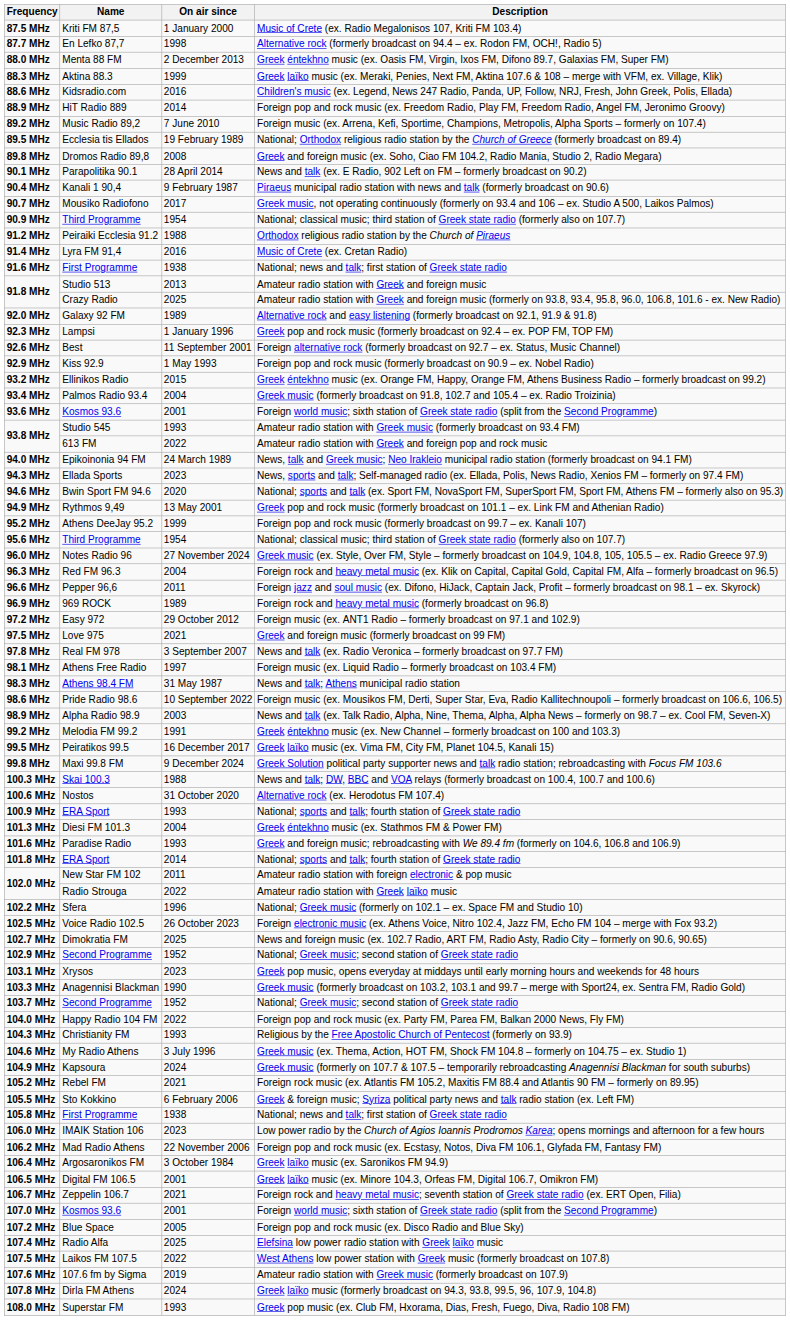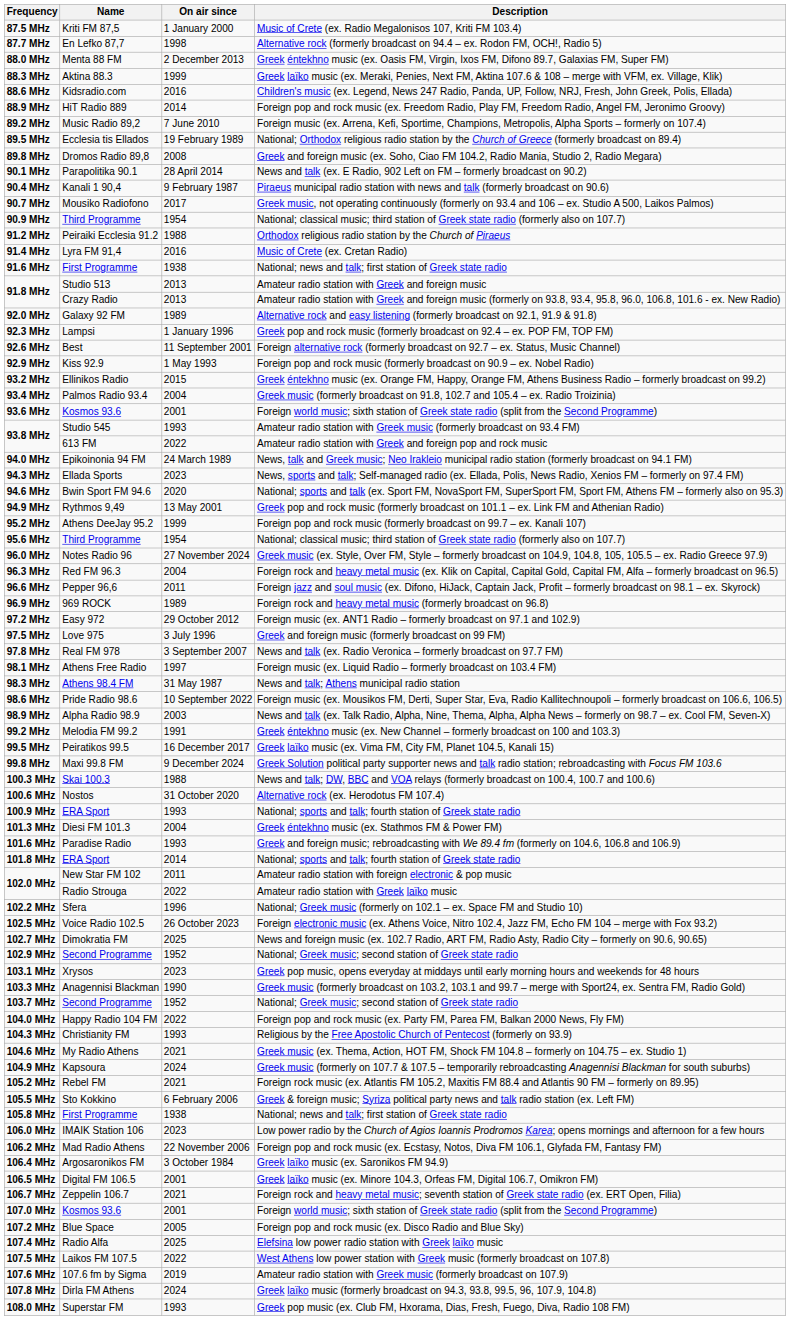 <table class="wikitable">
 <tr>
 <th>Frequency</th>
 <th>Name</th>
 <th>On air since</th>
 <th>Description</th>
 </tr>
 <tr>
 <td><strong>87.5 MHz</strong></td>
 <td>Kriti FM 87,5</td>
 <td>1 January 2000</td>
 <td><a href='#'>Music of Crete</a> (ex. Radio Megalonisos 107, Kriti FM 103.4)</td>
 </tr>
 <tr>
 <td><strong>87.7 MHz</strong></td>
 <td>En Lefko 87,7</td>
 <td>1998</td>
 <td><a href='#'>Alternative rock</a> (formerly broadcast on 94.4 – ex. Rodon FM, OCH!, Radio 5)</td>
 </tr>
 <tr>
 <td><strong>88.0 MHz</strong></td>
 <td>Menta 88 FM</td>
 <td>2 December 2013</td>
 <td><a href='#'>Greek</a> <a href='#'>éntekhno</a> music (ex. Oasis FM, Virgin, Ixos FM, Difono 89.7, Galaxias FM, Super FM)</td>
 </tr>
 <tr>
 <td><strong>88.3 MHz</strong></td>
 <td>Aktina 88.3</td>
 <td>1999</td>
 <td><a href='#'>Greek</a> <a href='#'>laïko</a> music (ex. Meraki, Penies, Next FM, Aktina 107.6 & 108 – merge with VFM, ex. Village, Klik)</td>
 </tr>
 <tr>
 <td><strong>88.6 MHz</strong></td>
 <td>Kidsradio.com</td>
 <td>2016</td>
 <td><a href='#'>Children's music</a> (ex. Legend, News 247 Radio, Panda, UP, Follow, NRJ, Fresh, John Greek, Polis, Ellada)</td>
 </tr>
 <tr>
 <td><strong>88.9 MHz</strong></td>
 <td>HiT Radio 889</td>
 <td>2014</td>
 <td>Foreign pop and rock music (ex. Freedom Radio, Play FM, Freedom Radio, Angel FM, Jeronimo Groovy)</td>
 </tr>
 <tr>
 <td><strong>89.2 MHz</strong></td>
 <td>Music Radio 89,2</td>
 <td>7 June 2010</td>
 <td>Foreign music (ex. Arrena, Kefi, Sportime, Champions, Metropolis, Alpha Sports – formerly on 107.4)</td>
 </tr>
 <tr>
 <td><strong>89.5 MHz</strong></td>
 <td>Ecclesia tis Ellados</td>
 <td>19 February 1989</td>
 <td>National; <a href='#'>Orthodox</a> religious radio station by the <em><a href='#'>Church of Greece</a></em> (formerly broadcast on 89.4)</td>
 </tr>
 <tr>
 <td><strong>89.8 MHz</strong></td>
 <td>Dromos Radio 89,8</td>
 <td>2008</td>
 <td><a href='#'>Greek</a> and foreign music (ex. Soho, Ciao FM 104.2, Radio Mania, Studio 2, Radio Megara)</td>
 </tr>
 <tr>
 <td><strong>90.1 MHz</strong></td>
 <td>Parapolitika 90.1</td>
 <td>28 April 2014</td>
 <td>News and <a href='#'>talk</a> (ex. E Radio, 902 Left on FM – formerly broadcast on 90.2)</td>
 </tr>
 <tr>
 <td><strong>90.4 MHz</strong></td>
 <td>Kanali 1 90,4</td>
 <td>9 February 1987</td>
 <td><a href='#'>Piraeus</a> municipal radio station with news and <a href='#'>talk</a> (formerly broadcast on 90.6)</td>
 </tr>
 <tr>
 <td><strong>90.7 MHz</strong></td>
 <td>Mousiko Radiofono</td>
 <td>2017</td>
 <td><a href='#'>Greek music</a>, not operating continuously (formerly on 93.4 and 106 – ex. Studio A 500, Laikos Palmos)</td>
 </tr>
 <tr>
 <td><strong>90.9 MHz</strong></td>
 <td><a href='#'>Third Programme</a></td>
 <td>1954</td>
 <td>National; classical music; third station of <a href='#'>Greek state radio</a> (formerly also on 107.7)</td>
 </tr>
 <tr>
 <td><strong>91.2 MHz</strong></td>
 <td>Peiraiki Ecclesia 91.2</td>
 <td>1988</td>
 <td><a href='#'>Orthodox</a> religious radio station by the <em>Church of <a href='#'>Piraeus</a></em></td>
 </tr>
 <tr>
 <td><strong>91.4 MHz</strong></td>
 <td>Lyra FM 91,4</td>
 <td>2016</td>
 <td><a href='#'>Music of Crete</a> (ex. Cretan Radio)</td>
 </tr>
 <tr>
 <td><strong>91.6 MHz</strong></td>
 <td><a href='#'>First Programme</a></td>
 <td>1938</td>
 <td>National; news and <a href='#'>talk</a>; first station of <a href='#'>Greek state radio</a></td>
 </tr>
 <tr>
 <td rowspan="2"><strong>91.8 MHz</strong></td>
 <td>Studio 513</td>
 <td>2013</td>
 <td>Amateur radio station with <a href='#'>Greek</a> and foreign music</td>
 </tr>
 <tr>
 <td>Crazy Radio</td>
-<td>2025</td>
+<td>2013</td>
 <td>Amateur radio station with <a href='#'>Greek</a> and foreign music (formerly on 93.8, 93.4, 95.8, 96.0, 106.8, 101.6 - ex. New Radio)</td>
 </tr>
 <tr>
 <td><strong>92.0 MHz</strong></td>
 <td>Galaxy 92 FM</td>
 <td>1989</td>
 <td><a href='#'>Alternative rock</a> and <a href='#'>easy listening</a> (formerly broadcast on 92.1, 91.9 & 91.8)</td>
 </tr>
 <tr>
 <td><strong>92.3 MHz</strong></td>
 <td>Lampsi</td>
 <td>1 January 1996</td>
 <td><a href='#'>Greek</a> pop and rock music (formerly broadcast on 92.4 – ex. POP FM, TOP FM)</td>
 </tr>
 <tr>
 <td><strong>92.6 MHz</strong></td>
 <td>Best</td>
 <td>11 September 2001</td>
 <td>Foreign <a href='#'>alternative rock</a> (formerly broadcast on 92.7 – ex. Status, Music Channel)</td>
 </tr>
 <tr>
 <td><strong>92.9 MHz</strong></td>
 <td>Kiss 92.9</td>
 <td>1 May 1993</td>
 <td>Foreign pop and rock music (formerly broadcast on 90.9 – ex. Nobel Radio)</td>
 </tr>
 <tr>
 <td><strong>93.2 MHz</strong></td>
 <td>Ellinikos Radio</td>
 <td>2015</td>
 <td><a href='#'>Greek</a> <a href='#'>éntekhno</a> music (ex. Orange FM, Happy, Orange FM, Athens Business Radio – formerly broadcast on 99.2)</td>
 </tr>
 <tr>
 <td><strong>93.4 MHz</strong></td>
 <td>Palmos Radio 93.4</td>
 <td>2004</td>
 <td><a href='#'>Greek music</a> (formerly broadcast on 91.8, 102.7 and 105.4 – ex. Radio Troizinia)</td>
 </tr>
 <tr>
 <td><strong>93.6 MHz</strong></td>
 <td><a href='#'>Kosmos 93.6</a></td>
 <td>2001</td>
 <td>Foreign <a href='#'>world music</a>; sixth station of <a href='#'>Greek state radio</a> (split from the <a href='#'>Second Programme</a>)</td>
 </tr>
 <tr>
 <td rowspan="2"><strong>93.8 MHz</strong></td>
 <td>Studio 545</td>
 <td>1993</td>
 <td>Amateur radio station with <a href='#'>Greek music</a> (formerly broadcast on 93.4 FM)</td>
 </tr>
 <tr>
 <td>613 FM</td>
 <td>2022</td>
 <td>Amateur radio station with <a href='#'>Greek</a> and foreign pop and rock music</td>
 </tr>
 <tr>
 <td><strong>94.0 MHz</strong></td>
 <td>Epikoinonia 94 FM</td>
 <td>24 March 1989</td>
 <td>News, <a href='#'>talk</a> and <a href='#'>Greek music</a>; <a href='#'>Neo Irakleio</a> municipal radio station (formerly broadcast on 94.1 FM)</td>
 </tr>
 <tr>
 <td><strong>94.3 MHz</strong></td>
 <td>Ellada Sports</td>
 <td>2023</td>
 <td>News, <a href='#'>sports</a> and <a href='#'>talk</a>; Self-managed radio (ex. Ellada, Polis, News Radio, Xenios FM – formerly on 97.4 FM)</td>
 </tr>
 <tr>
 <td><strong>94.6 MHz</strong></td>
 <td>Bwin Sport FM 94.6</td>
 <td>2020</td>
 <td>National; <a href='#'>sports</a> and <a href='#'>talk</a> (ex. Sport FM, NovaSport FM, SuperSport FM, Sport FM, Athens FM – formerly also on 95.3)</td>
 </tr>
 <tr>
 <td><strong>94.9 MHz</strong></td>
 <td>Rythmos 9,49</td>
 <td>13 May 2001</td>
 <td><a href='#'>Greek</a> pop and rock music (formerly broadcast on 101.1 – ex. Link FM and Athenian Radio)</td>
 </tr>
 <tr>
 <td><strong>95.2 MHz</strong></td>
 <td>Athens DeeJay 95.2</td>
 <td>1999</td>
 <td>Foreign pop and rock music (formerly broadcast on 99.7 – ex. Kanali 107)</td>
 </tr>
 <tr>
 <td><strong>95.6 MHz</strong></td>
 <td><a href='#'>Third Programme</a></td>
 <td>1954</td>
 <td>National; classical music; third station of <a href='#'>Greek state radio</a> (formerly also on 107.7)</td>
 </tr>
 <tr>
 <td><strong>96.0 MHz</strong></td>
 <td>Notes Radio 96</td>
 <td>27 November 2024</td>
 <td><a href='#'>Greek music</a> (ex. Style, Over FM, Style – formerly broadcast on 104.9, 104.8, 105, 105.5 – ex. Radio Greece 97.9)</td>
 </tr>
 <tr>
 <td><strong>96.3 MHz</strong></td>
 <td>Red FM 96.3</td>
 <td>2004</td>
 <td>Foreign rock and <a href='#'>heavy metal music</a> (ex. Klik on Capital, Capital Gold, Capital FM, Alfa – formerly broadcast on 96.5)</td>
 </tr>
 <tr>
 <td><strong>96.6 MHz</strong></td>
 <td>Pepper 96,6</td>
 <td>2011</td>
 <td>Foreign <a href='#'>jazz</a> and <a href='#'>soul music</a> (ex. Difono, HiJack, Captain Jack, Profit – formerly broadcast on 98.1 – ex. Skyrock)</td>
 </tr>
 <tr>
 <td><strong>96.9 MHz</strong></td>
 <td>969 ROCK</td>
 <td>1989</td>
 <td>Foreign rock and <a href='#'>heavy metal music</a> (formerly broadcast on 96.8)</td>
 </tr>
 <tr>
 <td><strong>97.2 MHz</strong></td>
 <td>Easy 972</td>
 <td>29 October 2012</td>
 <td>Foreign music (ex. ΑΝΤ1 Radio – formerly broadcast on 97.1 and 102.9)</td>
 </tr>
 <tr>
 <td><strong>97.5 MHz</strong></td>
 <td>Love 975</td>
-<td>2021</td>
+<td>3 July 1996</td>
 <td><a href='#'>Greek</a> and foreign music (formerly broadcast on 99 FM)</td>
 </tr>
 <tr>
 <td><strong>97.8 MHz</strong></td>
 <td>Real FM 978</td>
 <td>3 September 2007</td>
 <td>News and <a href='#'>talk</a> (ex. Radio Veronica – formerly broadcast on 97.7 FM)</td>
 </tr>
 <tr>
 <td><strong>98.1 MHz</strong></td>
 <td>Athens Free Radio</td>
 <td>1997</td>
 <td>Foreign music (ex. Liquid Radio – formerly broadcast on 103.4 FM)</td>
 </tr>
 <tr>
 <td><strong>98.3 MHz</strong></td>
 <td><a href='#'>Athens 98.4 FM</a></td>
 <td>31 May 1987</td>
 <td>News and <a href='#'>talk</a>; <a href='#'>Athens</a> municipal radio station</td>
 </tr>
 <tr>
 <td><strong>98.6 MHz</strong></td>
 <td>Pride Radio 98.6</td>
 <td>10 September 2022</td>
 <td>Foreign music (ex. Mousikos FM, Derti, Super Star, Eva, Radio Kallitechnoupoli – formerly broadcast on 106.6, 106.5)</td>
 </tr>
 <tr>
 <td><strong>98.9 MHz</strong></td>
 <td>Alpha Radio 98.9</td>
 <td>2003</td>
 <td>News and <a href='#'>talk</a> (ex. Talk Radio, Alpha, Nine, Thema, Alpha, Alpha News – formerly on 98.7 – ex. Cool FM, Seven-X)</td>
 </tr>
 <tr>
 <td><strong>99.2 MHz</strong></td>
 <td>Melodia FM 99.2</td>
 <td>1991</td>
 <td><a href='#'>Greek</a> <a href='#'>éntekhno</a> music (ex. New Channel – formerly broadcast on 100 and 103.3)</td>
 </tr>
 <tr>
 <td><strong>99.5 MHz</strong></td>
 <td>Peiratikos 99.5</td>
 <td>16 December 2017</td>
 <td><a href='#'>Greek</a> <a href='#'>laïko</a> music (ex. Vima FM, City FM, Planet 104.5, Kanali 15)</td>
 </tr>
 <tr>
 <td><strong>99.8 MHz</strong></td>
 <td>Maxi 99.8 FM</td>
 <td>9 December 2024</td>
 <td><a href='#'>Greek Solution</a> political party supporter news and <a href='#'>talk</a> radio station; rebroadcasting with <em>Focus FM 103.6</em></td>
 </tr>
 <tr>
 <td><strong>100.3 MHz</strong></td>
 <td><a href='#'>Skai 100.3</a></td>
 <td>1988</td>
 <td>News and <a href='#'>talk</a>; <a href='#'>DW</a>, <a href='#'>BBC</a> and <a href='#'>VOA</a> relays (formerly broadcast on 100.4, 100.7 and 100.6)</td>
 </tr>
 <tr>
 <td><strong>100.6 MHz</strong></td>
 <td>Nostos</td>
 <td>31 October 2020</td>
 <td><a href='#'>Alternative rock</a> (ex. Herodotus FM 107.4)</td>
 </tr>
 <tr>
 <td><strong>100.9 MHz</strong></td>
 <td><a href='#'>ERA Sport</a></td>
 <td>1993</td>
 <td>National; <a href='#'>sports</a> and <a href='#'>talk</a>; fourth station of <a href='#'>Greek state radio</a></td>
 </tr>
 <tr>
 <td><strong>101.3 MHz</strong></td>
 <td>Diesi FM 101.3</td>
 <td>2004</td>
 <td><a href='#'>Greek</a> <a href='#'>éntekhno</a> music (ex. Stathmos FM & Power FM)</td>
 </tr>
 <tr>
 <td><strong>101.6 MHz</strong></td>
 <td>Paradise Radio</td>
 <td>1993</td>
 <td><a href='#'>Greek</a> and foreign music; rebroadcasting with <em>We 89.4 fm</em> (formerly on 104.6, 106.8 and 106.9)</td>
 </tr>
 <tr>
 <td><strong>101.8 MHz</strong></td>
 <td><a href='#'>ERA Sport</a></td>
 <td>2014</td>
 <td>National; <a href='#'>sports</a> and <a href='#'>talk</a>; fourth station of <a href='#'>Greek state radio</a></td>
 </tr>
 <tr>
 <td rowspan="2"><strong>102.0 MHz</strong></td>
 <td>New Star FM 102</td>
 <td>2011</td>
 <td>Amateur radio station with foreign <a href='#'>electronic</a> & pop music</td>
 </tr>
 <tr>
 <td>Radio Strouga</td>
 <td>2022</td>
 <td>Amateur radio station with <a href='#'>Greek</a> <a href='#'>laïko</a> music</td>
 </tr>
 <tr>
 <td><strong>102.2 MHz</strong></td>
 <td>Sfera</td>
 <td>1996</td>
 <td>National; <a href='#'>Greek music</a> (formerly on 102.1 – ex. Space FM and Studio 10)</td>
 </tr>
 <tr>
 <td><strong>102.5 MHz</strong></td>
 <td>Voice Radio 102.5</td>
 <td>26 October 2023</td>
 <td>Foreign <a href='#'>electronic music</a> (ex. Athens Voice, Nitro 102.4, Jazz FM, Echo FM 104 – merge with Fox 93.2)</td>
 </tr>
 <tr>
 <td><strong>102.7 MHz</strong></td>
 <td>Dimokratia FM</td>
 <td>2025</td>
 <td>News and foreign music (ex. 102.7 Radio, ART FM, Radio Asty, Radio City – formerly on 90.6, 90.65)</td>
 </tr>
 <tr>
 <td><strong>102.9 MHz</strong></td>
 <td><a href='#'>Second Programme</a></td>
 <td>1952</td>
 <td>National; <a href='#'>Greek music</a>; second station of <a href='#'>Greek state radio</a></td>
 </tr>
 <tr>
 <td><strong>103.1 MHz</strong></td>
 <td>Xrysos</td>
 <td>2023</td>
 <td><a href='#'>Greek</a> pop music, opens everyday at middays until early morning hours and weekends for 48 hours</td>
 </tr>
 <tr>
 <td><strong>103.3 MHz</strong></td>
 <td>Anagennisi Blackman</td>
 <td>1990</td>
 <td><a href='#'>Greek music</a> (formerly broadcast on 103.2, 103.1 and 99.7 – merge with Sport24, ex. Sentra FM, Radio Gold)</td>
 </tr>
 <tr>
 <td><strong>103.7 MHz</strong></td>
 <td><a href='#'>Second Programme</a></td>
 <td>1952</td>
 <td>National; <a href='#'>Greek music</a>; second station of <a href='#'>Greek state radio</a></td>
 </tr>
 <tr>
 <td><strong>104.0 MHz</strong></td>
 <td>Happy Radio 104 FM</td>
 <td>2022</td>
 <td>Foreign pop and rock music (ex. Party FM, Parea FM, Balkan 2000 News, Fly FM)</td>
 </tr>
 <tr>
 <td><strong>104.3 MHz</strong></td>
 <td>Christianity FM</td>
 <td>1993</td>
 <td>Religious by the <a href='#'>Free Apostolic Church of Pentecost</a> (formerly on 93.9)</td>
 </tr>
 <tr>
 <td><strong>104.6 MHz</strong></td>
 <td>My Radio Athens</td>
-<td>3 July 1996</td>
+<td>2021</td>
 <td><a href='#'>Greek music</a> (ex. Thema, Action, HOT FM, Shock FM 104.8 – formerly on 104.75 – ex. Studio 1)</td>
 </tr>
 <tr>
 <td><strong>104.9 MHz</strong></td>
 <td>Kapsoura</td>
 <td>2024</td>
 <td><a href='#'>Greek music</a> (formerly on 107.7 & 107.5 – temporarily rebroadcasting <em>Anagennisi Blackman</em> for south suburbs)</td>
 </tr>
 <tr>
 <td><strong>105.2 MHz</strong></td>
 <td>Rebel FM</td>
 <td>2021</td>
 <td>Foreign rock music (ex. Atlantis FM 105.2, Maxitis FM 88.4 and Atlantis 90 FM – formerly on 89.95)</td>
 </tr>
 <tr>
 <td><strong>105.5 MHz</strong></td>
 <td>Sto Kokkino</td>
 <td>6 February 2006</td>
 <td><a href='#'>Greek</a> & foreign music; <a href='#'>Syriza</a> political party news and <a href='#'>talk</a> radio station (ex. Left FM)</td>
 </tr>
 <tr>
 <td><strong>105.8 MHz</strong></td>
 <td><a href='#'>First Programme</a></td>
 <td>1938</td>
 <td>National; news and <a href='#'>talk</a>; first station of <a href='#'>Greek state radio</a></td>
 </tr>
 <tr>
 <td><strong>106.0 MHz</strong></td>
 <td>IMAIK Station 106</td>
 <td>2023</td>
 <td>Low power radio by the <em>Church of Agios Ioannis Prodromos <a href='#'>Karea</a></em>; opens mornings and afternoon for a few hours</td>
 </tr>
 <tr>
 <td><strong>106.2 MHz</strong></td>
 <td>Mad Radio Athens</td>
 <td>22 November 2006</td>
 <td>Foreign pop and rock music (ex. Ecstasy, Notos, Diva FM 106.1, Glyfada FM, Fantasy FM)</td>
 </tr>
 <tr>
 <td><strong>106.4 MHz</strong></td>
 <td>Argosaronikos FM</td>
 <td>3 October 1984</td>
 <td><a href='#'>Greek</a> <a href='#'>laïko</a> music (ex. Saronikos FM 94.9)</td>
 </tr>
 <tr>
 <td><strong>106.5 MHz</strong></td>
 <td>Digital FM 106.5</td>
 <td>2001</td>
 <td><a href='#'>Greek</a> <a href='#'>laïko</a> music (ex. Minore 104.3, Orfeas FM, Digital 106.7, Omikron FM)</td>
 </tr>
 <tr>
 <td><strong>106.7 MHz</strong></td>
 <td>Zeppelin 106.7</td>
 <td>2021</td>
 <td>Foreign rock and <a href='#'>heavy metal music</a>; seventh station of <a href='#'>Greek state radio</a> (ex. ERT Open, Filia)</td>
 </tr>
 <tr>
 <td><strong>107.0 MHz</strong></td>
 <td><a href='#'>Kosmos 93.6</a></td>
 <td>2001</td>
 <td>Foreign <a href='#'>world music</a>; sixth station of <a href='#'>Greek state radio</a> (split from the <a href='#'>Second Programme</a>)</td>
 </tr>
 <tr>
 <td><strong>107.2 MHz</strong></td>
 <td>Blue Space</td>
 <td>2005</td>
 <td>Foreign pop and rock music (ex. Disco Radio and Blue Sky)</td>
 </tr>
 <tr>
 <td><strong>107.4 MHz</strong></td>
 <td>Radio Alfa</td>
 <td>2025</td>
 <td><a href='#'>Elefsina</a> low power radio station with <a href='#'>Greek</a> <a href='#'>laïko</a> music</td>
 </tr>
 <tr>
 <td><strong>107.5 MHz</strong></td>
 <td>Laikos FM 107.5</td>
 <td>2022</td>
 <td><a href='#'>West Athens</a> low power station with <a href='#'>Greek</a> music (formerly broadcast on 107.8)</td>
 </tr>
 <tr>
 <td><strong>107.6 MHz</strong></td>
 <td>107.6 fm by Sigma</td>
 <td>2019</td>
 <td>Amateur radio station with <a href='#'>Greek music</a> (formerly broadcast on 107.9)</td>
 </tr>
 <tr>
 <td><strong>107.8 MHz</strong></td>
 <td>Dirla FM Athens</td>
 <td>2024</td>
 <td><a href='#'>Greek</a> <a href='#'>laïko</a> music (formerly broadcast on 94.3, 93.8, 99.5, 96, 107.9, 104.8)</td>
 </tr>
 <tr>
 <td><strong>108.0 MHz</strong></td>
 <td>Superstar FM</td>
 <td>1993</td>
 <td><a href='#'>Greek</a> pop music (ex. Club FM, Hxorama, Dias, Fresh, Fuego, Diva, Radio 108 FM)</td>
 </tr>
 </table>
